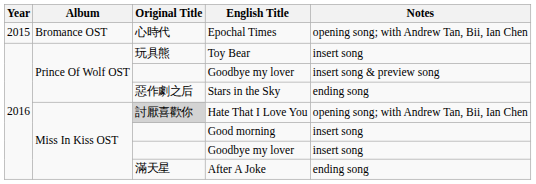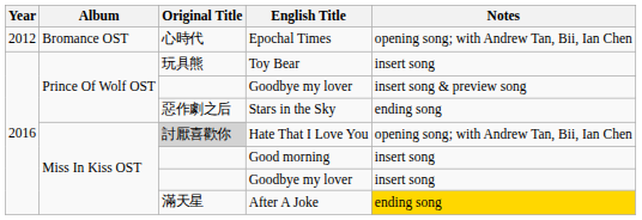 <table class="wikitable sortable">
 <tr>
 <th>Year</th>
 <th>Album</th>
 <th>Original Title</th>
 <th>English Title</th>
 <th>Notes</th>
 </tr>
 <tr>
-<td>2015</td>
+<td>2012</td>
 <td>Bromance OST</td>
 <td>心時代</td>
 <td>Epochal Times</td>
 <td>opening song; with Andrew Tan, Bii, Ian Chen</td>
 </tr>
 <tr>
 <td rowspan="7">2016</td>
 <td rowspan="3">Prince Of Wolf OST</td>
 <td>玩具熊</td>
 <td>Toy Bear</td>
 <td>insert song</td>
 </tr>
 <tr>
 <td></td>
 <td>Goodbye my lover</td>
 <td>insert song & preview song</td>
 </tr>
 <tr>
 <td>惡作劇之后</td>
 <td>Stars in the Sky</td>
 <td>ending song</td>
 </tr>
 <tr>
 <td rowspan="4">Miss In Kiss OST</td>
 <td style="background: lightgrey;">討厭喜歡你</td>
 <td>Hate That I Love You</td>
 <td>opening song; with Andrew Tan, Bii, Ian Chen</td>
 </tr>
 <tr>
 <td></td>
 <td>Good morning</td>
 <td>insert song</td>
 </tr>
 <tr>
 <td></td>
 <td>Goodbye my lover</td>
 <td>insert song</td>
 </tr>
 <tr>
 <td>滿天星</td>
 <td>After A Joke</td>
-<td>ending song</td>
+<td style="background: gold;">ending song</td>
 </tr>
 </table>
